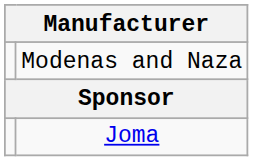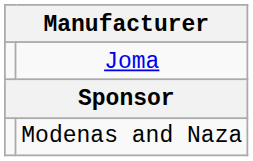 <table class="wikitable" style="text-align: center">
 <tr>
 <th colspan=2>Manufacturer</th>
 </tr>
 <tr>
 <td></td>
-<td>Modenas and Naza</td>
+<td><a href='#'>Joma</a></td>
 </tr>
 <tr>
 <th colspan=2>Sponsor</th>
 </tr>
 <tr>
 <td></td>
-<td><a href='#'>Joma</a></td>
+<td>Modenas and Naza</td>
 </tr>
 </table>
